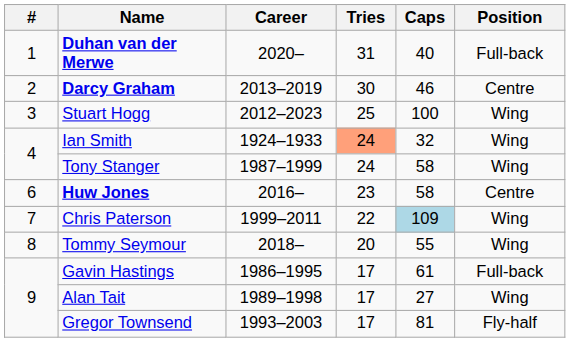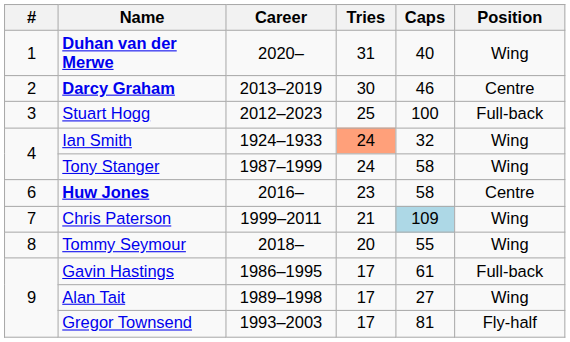 <table class="wikitable sortable" style="text-align:center;">
 <tr>
 <th width=45px>#</th>
 <th style="width:155px;">Name</th>
 <th style="width:100px;">Career</th>
 <th width=50px>Tries</th>
 <th width=50px>Caps</th>
 <th width=100px>Position</th>
 </tr>
 <tr>
 <td>1</td>
 <td align="left"><strong><a href='#'>Duhan van der Merwe</a></strong></td>
 <td>2020–</td>
 <td>31</td>
 <td>40</td>
-<td>Full-back</td>
+<td>Wing</td>
 </tr>
 <tr>
 <td>2</td>
 <td align="left"><strong><a href='#'>Darcy Graham</a></strong></td>
 <td>2013–2019</td>
 <td>30</td>
 <td>46</td>
 <td>Centre</td>
 </tr>
 <tr>
 <td>3</td>
 <td align="left"><a href='#'>Stuart Hogg</a></td>
 <td>2012–2023</td>
 <td>25</td>
 <td>100</td>
-<td>Wing</td>
+<td>Full-back</td>
 </tr>
 <tr>
 <td rowspan="2">4</td>
 <td align="left"><a href='#'>Ian Smith</a></td>
 <td>1924–1933</td>
 <td style="background: lightsalmon;">24</td>
 <td>32</td>
 <td>Wing</td>
 </tr>
 <tr>
 <td align="left"><a href='#'>Tony Stanger</a></td>
 <td>1987–1999</td>
 <td>24</td>
 <td>58</td>
 <td>Wing</td>
 </tr>
 <tr>
 <td>6</td>
 <td align="left"><strong><a href='#'>Huw Jones</a></strong></td>
 <td>2016–</td>
 <td>23</td>
 <td>58</td>
 <td>Centre</td>
 </tr>
 <tr>
 <td>7</td>
 <td align="left"><a href='#'>Chris Paterson</a></td>
 <td>1999–2011</td>
-<td>22</td>
+<td>21</td>
 <td style="background: lightblue;">109</td>
 <td>Wing</td>
 </tr>
 <tr>
 <td>8</td>
 <td align="left"><a href='#'>Tommy Seymour</a></td>
 <td>2018–</td>
 <td>20</td>
 <td>55</td>
 <td>Wing</td>
 </tr>
 <tr>
 <td rowspan="3">9</td>
 <td align="left"><a href='#'>Gavin Hastings</a></td>
 <td>1986–1995</td>
 <td>17</td>
 <td>61</td>
 <td>Full-back</td>
 </tr>
 <tr>
 <td align="left"><a href='#'>Alan Tait</a></td>
 <td>1989–1998</td>
 <td>17</td>
 <td>27</td>
 <td>Wing</td>
 </tr>
 <tr>
 <td align="left"><a href='#'>Gregor Townsend</a></td>
 <td>1993–2003</td>
 <td>17</td>
 <td>81</td>
 <td>Fly-half</td>
 </tr>
 </table>
